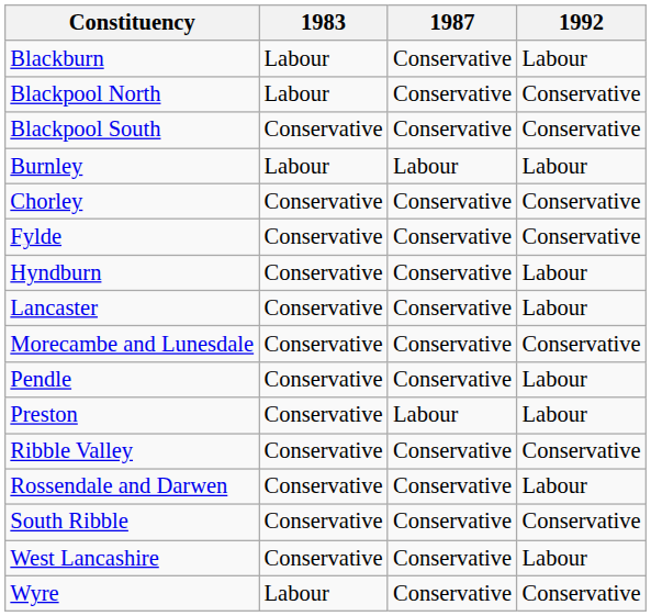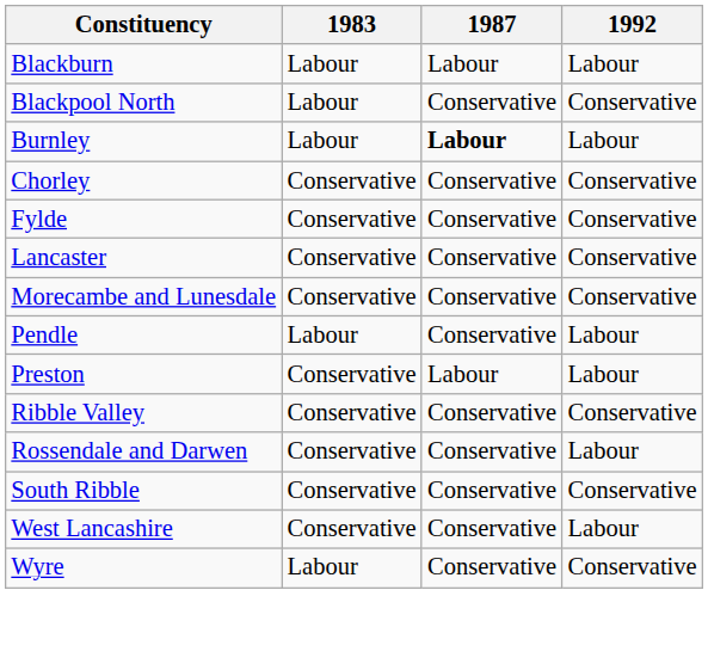 <table class="wikitable">
 <tr>
 <th>Constituency</th>
 <th>1983</th>
 <th>1987</th>
 <th>1992</th>
 </tr>
 <tr>
 <td><a href='#'>Blackburn</a></td>
 <td bgcolor=>Labour</td>
-<td bgcolor=>Conservative</td>
+<td bgcolor=>Labour</td>
 <td bgcolor=>Labour</td>
 </tr>
 <tr>
 <td><a href='#'>Blackpool North</a></td>
 <td bgcolor=>Labour</td>
 <td bgcolor=>Conservative</td>
 <td bgcolor=>Conservative</td>
 </tr>
 <tr>
-<td><a href='#'>Blackpool South</a></td>
-<td bgcolor=>Conservative</td>
-<td bgcolor=>Conservative</td>
-<td bgcolor=>Conservative</td>
-</tr>
-<tr>
 <td><a href='#'>Burnley</a></td>
 <td bgcolor=>Labour</td>
-<td bgcolor=>Labour</td>
+<td bgcolor=><strong>Labour</strong></td>
 <td bgcolor=>Labour</td>
 </tr>
 <tr>
 <td><a href='#'>Chorley</a></td>
 <td bgcolor=>Conservative</td>
 <td bgcolor=>Conservative</td>
 <td bgcolor=>Conservative</td>
 </tr>
 <tr>
 <td><a href='#'>Fylde</a></td>
 <td bgcolor=>Conservative</td>
 <td bgcolor=>Conservative</td>
 <td bgcolor=>Conservative</td>
 </tr>
 <tr>
-<td><a href='#'>Hyndburn</a></td>
-<td bgcolor=>Conservative</td>
-<td bgcolor=>Conservative</td>
-<td bgcolor=>Labour</td>
-</tr>
-<tr>
 <td><a href='#'>Lancaster</a></td>
 <td bgcolor=>Conservative</td>
 <td bgcolor=>Conservative</td>
-<td bgcolor=>Labour</td>
+<td bgcolor=>Conservative</td>
 </tr>
 <tr>
 <td><a href='#'>Morecambe and Lunesdale</a></td>
 <td bgcolor=>Conservative</td>
 <td bgcolor=>Conservative</td>
 <td bgcolor=>Conservative</td>
 </tr>
 <tr>
 <td><a href='#'>Pendle</a></td>
-<td bgcolor=>Conservative</td>
+<td bgcolor=>Labour</td>
 <td bgcolor=>Conservative</td>
 <td bgcolor=>Labour</td>
 </tr>
 <tr>
 <td><a href='#'>Preston</a></td>
 <td bgcolor=>Conservative</td>
 <td bgcolor=>Labour</td>
 <td bgcolor=>Labour</td>
 </tr>
 <tr>
 <td><a href='#'>Ribble Valley</a></td>
 <td bgcolor=>Conservative</td>
 <td bgcolor=>Conservative</td>
 <td bgcolor=>Conservative</td>
 </tr>
 <tr>
 <td><a href='#'>Rossendale and Darwen</a></td>
 <td bgcolor=>Conservative</td>
 <td bgcolor=>Conservative</td>
 <td bgcolor=>Labour</td>
 </tr>
 <tr>
 <td><a href='#'>South Ribble</a></td>
 <td bgcolor=>Conservative</td>
 <td bgcolor=>Conservative</td>
 <td bgcolor=>Conservative</td>
 </tr>
 <tr>
 <td><a href='#'>West Lancashire</a></td>
 <td bgcolor=>Conservative</td>
 <td bgcolor=>Conservative</td>
 <td bgcolor=>Labour</td>
 </tr>
 <tr>
 <td><a href='#'>Wyre</a></td>
 <td bgcolor=>Labour</td>
 <td bgcolor=>Conservative</td>
 <td bgcolor=>Conservative</td>
 </tr>
 </table>
